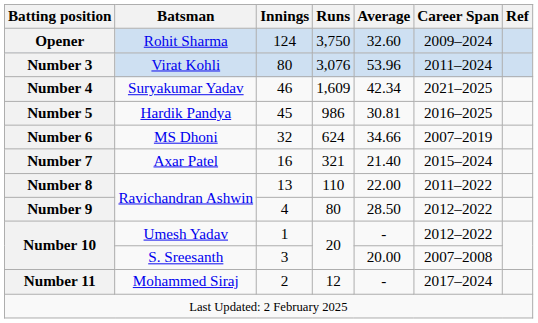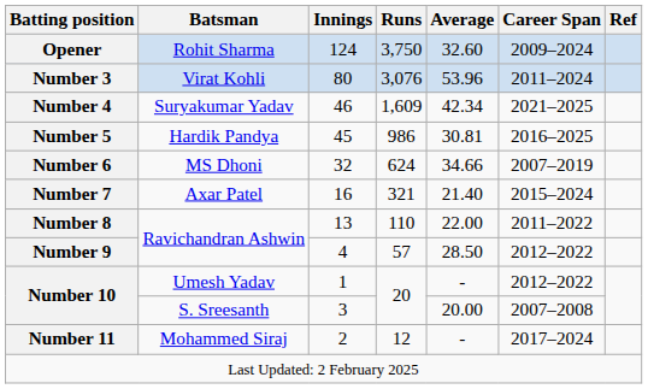 <table class="wikitable sortable" style=text-align:center;>
 <tr>
 <th scope="col">Batting position</th>
 <th scope="col">Batsman</th>
 <th scope="col">Innings</th>
 <th scope="col">Runs</th>
 <th scope="col">Average</th>
 <th scope="col">Career Span</th>
 <th scope="col">Ref</th>
 </tr>
 <tr bgcolor=#cee0f2>
 <th scope=row style=text-align:center;>Opener</th>
 <td><a href='#'>Rohit Sharma</a></td>
 <td>124</td>
 <td>3,750</td>
 <td>32.60</td>
 <td>2009–2024</td>
 <td></td>
 </tr>
 <tr bgcolor=#cee0f2>
 <th scope=row style=text-align:center;>Number 3</th>
 <td><a href='#'>Virat Kohli</a></td>
 <td>80</td>
 <td>3,076</td>
 <td>53.96</td>
 <td>2011–2024</td>
 <td></td>
 </tr>
 <tr>
 <th scope=row style=text-align:center;>Number 4</th>
 <td><a href='#'>Suryakumar Yadav</a></td>
 <td>46</td>
 <td>1,609</td>
 <td>42.34</td>
 <td>2021–2025</td>
 <td></td>
 </tr>
 <tr>
 <th scope=row style=text-align:center;>Number 5</th>
 <td><a href='#'>Hardik Pandya</a></td>
 <td>45</td>
 <td>986</td>
 <td>30.81</td>
 <td>2016–2025</td>
 <td></td>
 </tr>
 <tr>
 <th scope=row style=text-align:center;>Number 6</th>
 <td><a href='#'>MS Dhoni</a></td>
 <td>32</td>
 <td>624</td>
 <td>34.66</td>
 <td>2007–2019</td>
 <td></td>
 </tr>
 <tr>
 <th scope=row style=text-align:center;>Number 7</th>
 <td><a href='#'>Axar Patel</a></td>
 <td>16</td>
 <td>321</td>
 <td>21.40</td>
 <td>2015–2024</td>
 <td></td>
 </tr>
 <tr>
 <th scope=row style=text-align:center;>Number 8</th>
 <td rowspan=2><a href='#'>Ravichandran Ashwin</a></td>
 <td>13</td>
 <td>110</td>
 <td>22.00</td>
 <td>2011–2022</td>
 <td></td>
 </tr>
 <tr>
 <th scope=row style=text-align:center;>Number 9</th>
 <td>4</td>
-<td>80</td>
+<td>57</td>
 <td>28.50</td>
 <td>2012–2022</td>
 <td></td>
 </tr>
 <tr>
 <th scope=row style=text-align:center; rowspan=2>Number 10</th>
 <td><a href='#'>Umesh Yadav</a></td>
 <td>1</td>
 <td rowspan=2>20</td>
 <td>-</td>
 <td>2012–2022</td>
 <td rowspan=2></td>
 </tr>
 <tr>
 <td><a href='#'>S. Sreesanth</a></td>
 <td>3</td>
 <td>20.00</td>
 <td>2007–2008</td>
 </tr>
 <tr>
 <th scope=row style=text-align:center;>Number 11</th>
 <td><a href='#'>Mohammed Siraj</a></td>
 <td>2</td>
 <td>12</td>
 <td>-</td>
 <td>2017–2024</td>
 <td></td>
 </tr>
 <tr>
 <td colspan=7><small>Last Updated: 2 February 2025</small></td>
 </tr>
 </table>
